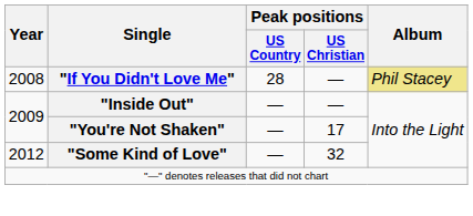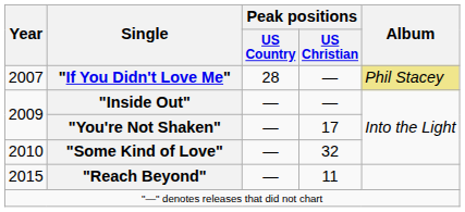 <table class="wikitable plainrowheaders" style="text-align:center;">
 <tr>
 <th rowspan="2">Year</th>
 <th rowspan="2" style="width:12em;">Single</th>
 <th colspan="2">Peak positions</th>
 <th rowspan="2">Album</th>
 </tr>
 <tr style="font-size:smaller;">
 <th style="width:50px;"><a href='#'>US Country</a></th>
 <th style="width:50px;"><a href='#'>US Christian</a></th>
 </tr>
 <tr>
-<td>2008</td>
+<td>2007</td>
 <th scope="row">"<a href='#'>If You Didn't Love Me</a>"</th>
 <td>28</td>
 <td>—</td>
 <td style="background: khaki; text-align:left;"><em>Phil Stacey</em></td>
 </tr>
 <tr>
 <td rowspan="2">2009</td>
 <th scope="row">"Inside Out"</th>
 <td>—</td>
 <td>—</td>
 <td style="text-align:left;" rowspan="3"><em>Into the Light</em></td>
 </tr>
 <tr>
 <th scope="row">"You're Not Shaken"</th>
 <td>—</td>
 <td>17</td>
 </tr>
 <tr>
-<td>2012</td>
+<td>2010</td>
 <th scope="row">"Some Kind of Love"</th>
 <td>—</td>
 <td>32</td>
 </tr>
 <tr>
+<td>2015</td>
+<th scope="row">"Reach Beyond"</th>
+<td>—</td>
+<td>11</td>
+<td></td>
+</tr>
+<tr>
 <td colspan="5" style="font-size:8pt">"—" denotes releases that did not chart</td>
 </tr>
 </table>
